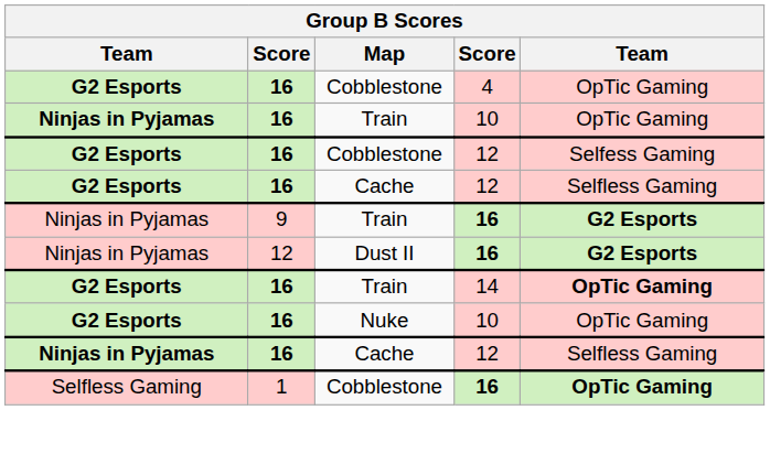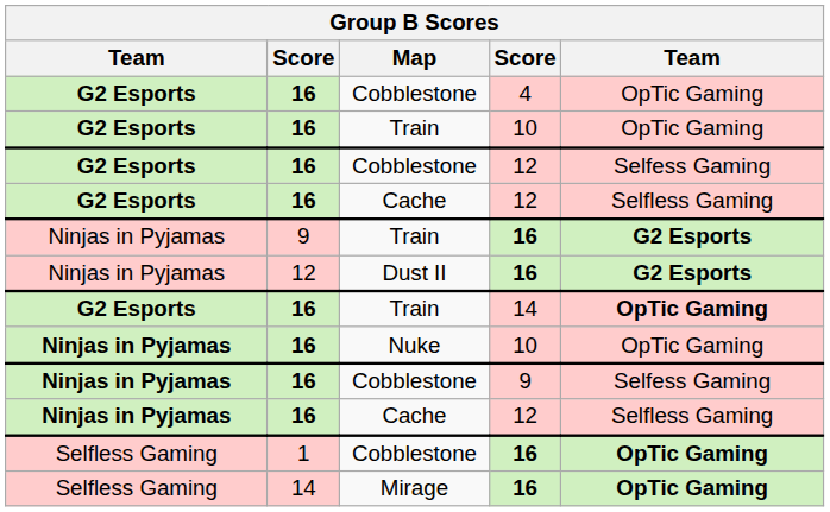 <table class="wikitable" style="text-align: center;">
 <tr>
 <th colspan=5>Group B Scores</th>
 </tr>
 <tr>
 <th width="181px">Team</th>
 <th width="20px">Score</th>
 <th width="100px">Map</th>
 <th width="20px">Score</th>
 <th width="181px">Team</th>
 </tr>
 <tr>
 <td style="background: #D0F0C0;"><strong>G2 Esports</strong></td>
 <td style="background: #D0F0C0;"><strong>16</strong></td>
 <td>Cobblestone</td>
 <td style="background: #FFCCCC;">4</td>
 <td style="background: #FFCCCC;">OpTic Gaming</td>
 </tr>
 <tr style="text-align:center;border-width:0 0 2px 0; border-style:solid;border-color:black;">
-<td style="background: #D0F0C0;"><strong>Ninjas in Pyjamas</strong></td>
+<td style="background: #D0F0C0;"><strong>G2 Esports</strong></td>
 <td style="background: #D0F0C0;"><strong>16</strong></td>
 <td>Train</td>
 <td style="background: #FFCCCC;">10</td>
 <td style="background: #FFCCCC;">OpTic Gaming</td>
 </tr>
 <tr>
 <td style="background: #D0F0C0;"><strong>G2 Esports</strong></td>
 <td style="background: #D0F0C0;"><strong>16</strong></td>
 <td>Cobblestone</td>
 <td style="background: #FFCCCC;">12</td>
 <td style="background: #FFCCCC;">Selfess Gaming</td>
 </tr>
 <tr style="text-align:center;border-width:0 0 2px 0; border-style:solid;border-color:black;">
 <td style="background: #D0F0C0;"><strong>G2 Esports</strong></td>
 <td style="background: #D0F0C0;"><strong>16</strong></td>
 <td>Cache</td>
 <td style="background: #FFCCCC;">12</td>
 <td style="background: #FFCCCC;">Selfless Gaming</td>
 </tr>
 <tr>
 <td style="background: #FFCCCC;">Ninjas in Pyjamas</td>
 <td style="background: #FFCCCC;">9</td>
 <td>Train</td>
 <td style="background: #D0F0C0;"><strong>16</strong></td>
 <td style="background: #D0F0C0;"><strong>G2 Esports</strong></td>
 </tr>
 <tr style="text-align:center;border-width:0 0 2px 0; border-style:solid;border-color:black;">
 <td style="background: #FFCCCC;">Ninjas in Pyjamas</td>
 <td style="background: #FFCCCC;">12</td>
 <td>Dust II</td>
 <td style="background: #D0F0C0;"><strong>16</strong></td>
 <td style="background: #D0F0C0;"><strong>G2 Esports</strong></td>
 </tr>
 <tr>
 <td style="background: #D0F0C0;"><strong>G2 Esports</strong></td>
 <td style="background: #D0F0C0;"><strong>16</strong></td>
 <td>Train</td>
 <td style="background: #FFCCCC;">14</td>
 <td style="background: #FFCCCC;"><strong>OpTic Gaming</strong></td>
 </tr>
 <tr style="text-align:center;border-width:0 0 2px 0; border-style:solid;border-color:black;">
-<td style="background: #D0F0C0;"><strong>G2 Esports</strong></td>
+<td style="background: #D0F0C0;"><strong>Ninjas in Pyjamas</strong></td>
 <td style="background: #D0F0C0;"><strong>16</strong></td>
 <td>Nuke</td>
 <td style="background: #FFCCCC;">10</td>
 <td style="background: #FFCCCC;">OpTic Gaming</td>
+</tr>
+<tr>
+<td style="background: #D0F0C0;"><strong>Ninjas in Pyjamas</strong></td>
+<td style="background: #D0F0C0;"><strong>16</strong></td>
+<td>Cobblestone</td>
+<td style="background: #FFCCCC;">9</td>
+<td style="background: #FFCCCC;">Selfess Gaming</td>
 </tr>
 <tr style="text-align:center;border-width:0 0 2px 0; border-style:solid;border-color:black;">
 <td style="background: #D0F0C0;"><strong>Ninjas in Pyjamas</strong></td>
 <td style="background: #D0F0C0;"><strong>16</strong></td>
 <td>Cache</td>
 <td style="background: #FFCCCC;">12</td>
 <td style="background: #FFCCCC;">Selfless Gaming</td>
 </tr>
 <tr>
 <td style="background: #FFCCCC;">Selfless Gaming</td>
 <td style="background: #FFCCCC;">1</td>
 <td>Cobblestone</td>
 <td style="background: #D0F0C0;"><strong>16</strong></td>
 <td style="background: #D0F0C0;"><strong>OpTic Gaming</strong></td>
 </tr>
+<tr>
+<td style="background: #FFCCCC;">Selfless Gaming</td>
+<td style="background: #FFCCCC;">14</td>
+<td>Mirage</td>
+<td style="background: #D0F0C0;"><strong>16</strong></td>
+<td style="background: #D0F0C0;"><strong>OpTic Gaming</strong></td>
+</tr>
 </table>
